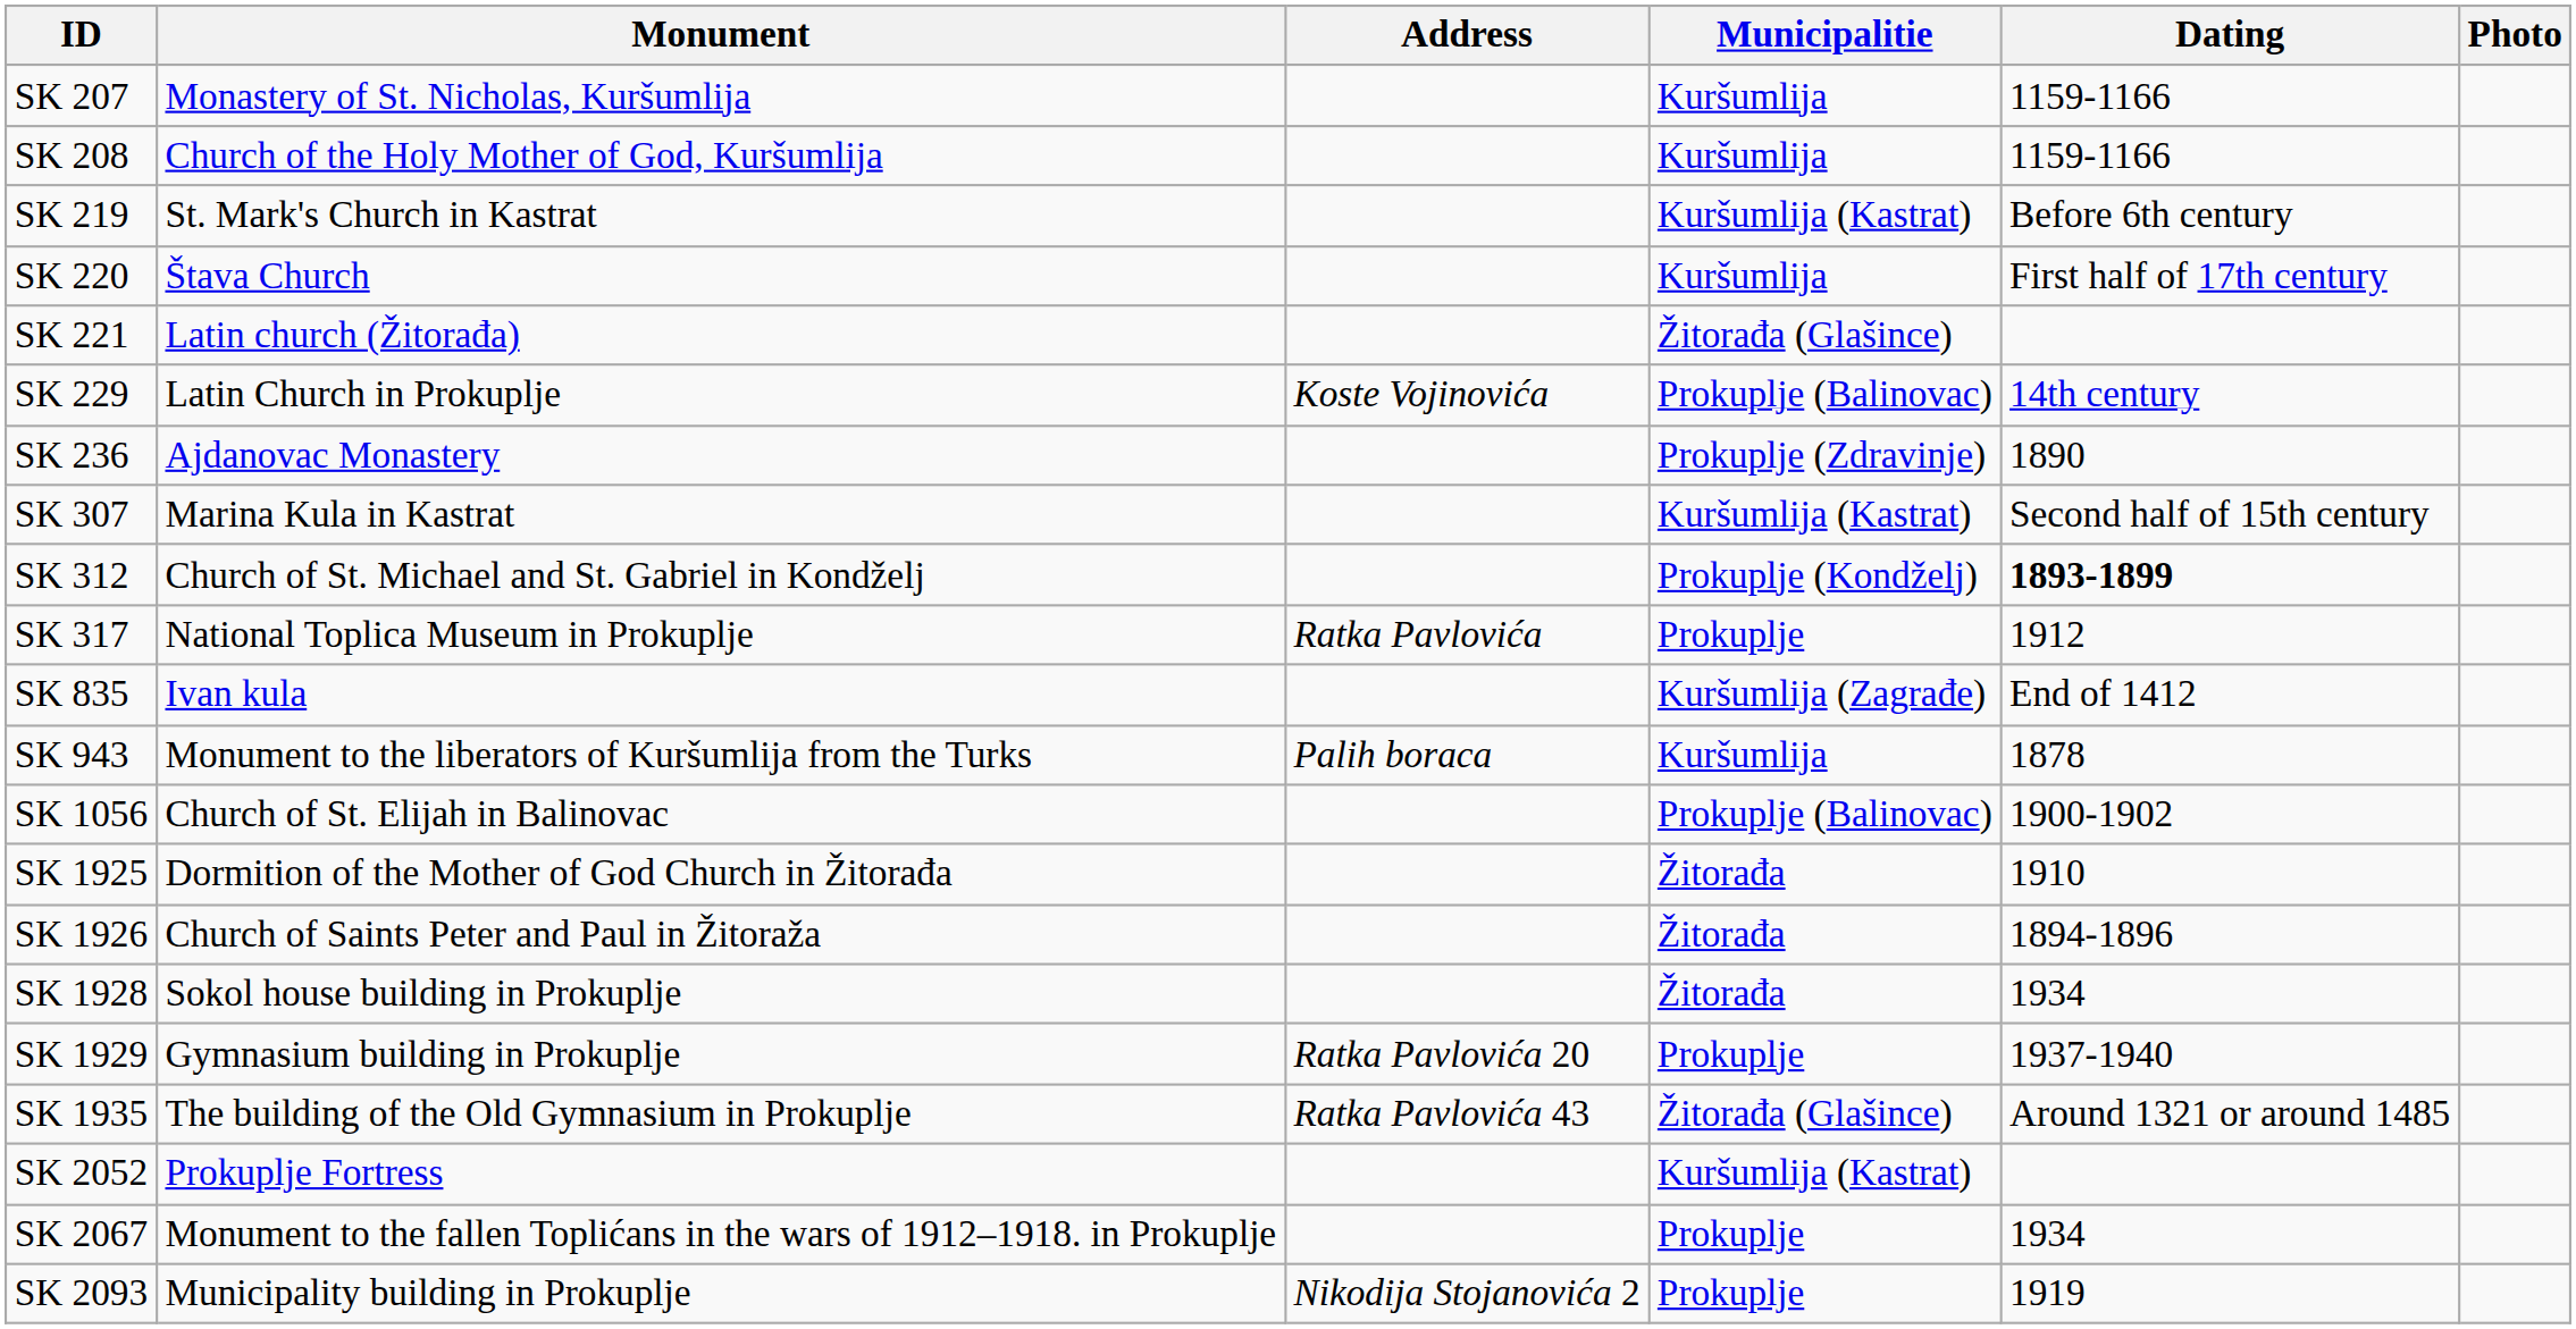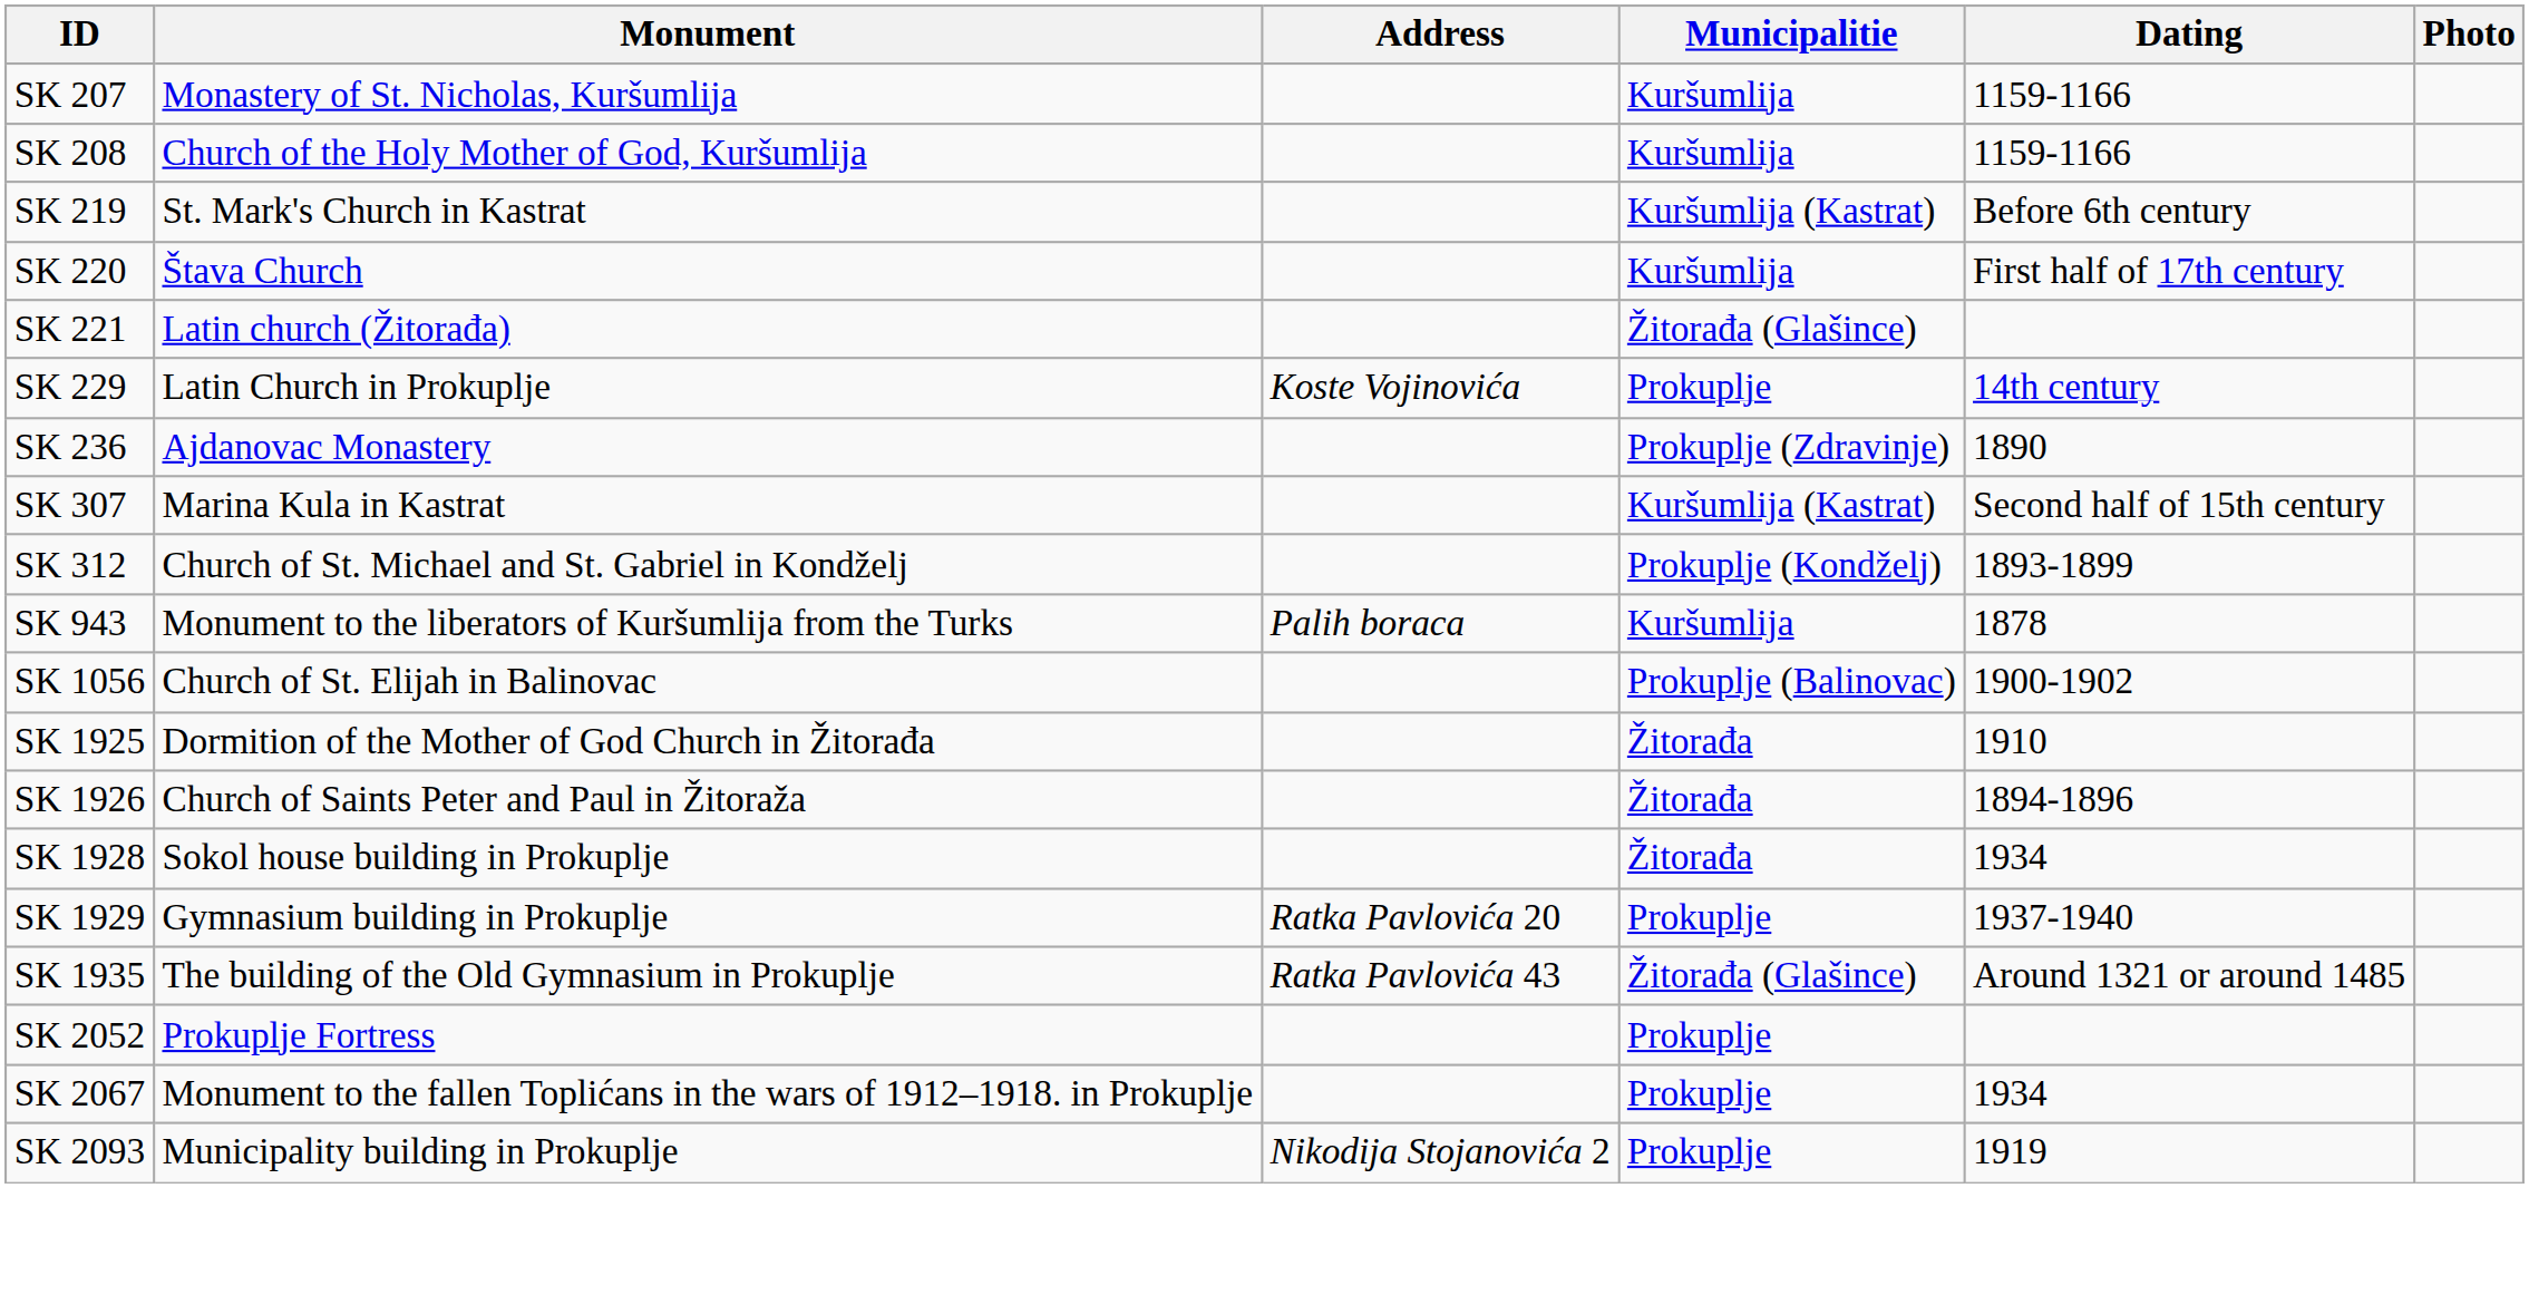 <table class="wikitable sortable">
 <tr>
 <th>ID</th>
 <th>Monument</th>
 <th>Address</th>
 <th><a href='#'>Municipalitie</a></th>
 <th>Dating</th>
 <th>Photo</th>
 </tr>
 <tr>
 <td>SK 207</td>
 <td><a href='#'>Monastery of St. Nicholas, Kuršumlija</a></td>
 <td></td>
 <td><a href='#'>Kuršumlija</a></td>
 <td align="left">1159-1166</td>
 <td></td>
 </tr>
 <tr>
 <td>SK 208</td>
 <td><a href='#'>Church of the Holy Mother of God, Kuršumlija</a></td>
 <td></td>
 <td><a href='#'>Kuršumlija</a></td>
 <td align="left">1159-1166</td>
 <td></td>
 </tr>
 <tr>
 <td>SK 219</td>
 <td>St. Mark's Church in Kastrat</td>
 <td></td>
 <td><a href='#'>Kuršumlija</a> (<a href='#'>Kastrat</a>)</td>
 <td align="left">Before 6th century</td>
 <td></td>
 </tr>
 <tr>
 <td>SK 220</td>
 <td><a href='#'>Štava Church</a></td>
 <td></td>
 <td><a href='#'>Kuršumlija</a></td>
 <td align="left">First half of <a href='#'>17th century</a></td>
 <td></td>
 </tr>
 <tr>
 <td>SK 221</td>
 <td><a href='#'>Latin church (Žitorađa)</a></td>
 <td></td>
 <td><a href='#'>Žitorađa</a> (<a href='#'>Glašince</a>)</td>
 <td align="left"></td>
 <td></td>
 </tr>
 <tr>
 <td>SK 229</td>
 <td>Latin Church in Prokuplje</td>
 <td><em>Koste Vojinovića</em> </td>
-<td><a href='#'>Prokuplje</a> (<a href='#'>Balinovac</a>)</td>
+<td><a href='#'>Prokuplje</a></td>
 <td align="left"><a href='#'>14th century</a></td>
 <td></td>
 </tr>
 <tr>
 <td>SK 236</td>
 <td><a href='#'>Ajdanovac Monastery</a></td>
 <td></td>
 <td><a href='#'>Prokuplje</a> (<a href='#'>Zdravinje</a>)</td>
 <td align="left">1890</td>
 <td></td>
 </tr>
 <tr>
 <td>SK 307</td>
 <td>Marina Kula in Kastrat</td>
 <td></td>
 <td><a href='#'>Kuršumlija</a> (<a href='#'>Kastrat</a>)</td>
 <td align="left">Second half of 15th century</td>
 <td></td>
 </tr>
 <tr>
 <td>SK 312</td>
 <td>Church of St. Michael and St. Gabriel in Kondželj</td>
 <td></td>
 <td><a href='#'>Prokuplje</a> (<a href='#'>Kondželj</a>)</td>
-<td align="left"><strong>1893-1899</strong></td>
-<td></td>
-</tr>
-<tr>
-<td>SK 317</td>
-<td>National Toplica Museum in Prokuplje</td>
-<td><em>Ratka Pavlovića</em> </td>
-<td><a href='#'>Prokuplje</a></td>
-<td align="left">1912</td>
-<td></td>
-</tr>
-<tr>
-<td>SK 835</td>
-<td><a href='#'>Ivan kula</a></td>
-<td></td>
-<td><a href='#'>Kuršumlija</a> (<a href='#'>Zagrađe</a>)</td>
-<td align="left">End of 1412</td>
+<td align="left">1893-1899</td>
 <td></td>
 </tr>
 <tr>
 <td>SK 943</td>
 <td>Monument to the liberators of Kuršumlija from the Turks</td>
 <td><em>Palih boraca</em> </td>
 <td><a href='#'>Kuršumlija</a></td>
 <td align="left">1878</td>
 <td></td>
 </tr>
 <tr>
 <td>SK 1056</td>
 <td>Church of St. Elijah in Balinovac</td>
 <td></td>
 <td><a href='#'>Prokuplje</a> (<a href='#'>Balinovac</a>)</td>
 <td align="left">1900-1902</td>
 <td></td>
 </tr>
 <tr>
 <td>SK 1925</td>
 <td>Dormition of the Mother of God Church in Žitorađa</td>
 <td></td>
 <td><a href='#'>Žitorađa</a></td>
 <td align="left">1910</td>
 <td></td>
 </tr>
 <tr>
 <td>SK 1926</td>
 <td>Church of Saints Peter and Paul in Žitoraža</td>
 <td></td>
 <td><a href='#'>Žitorađa</a></td>
 <td align="left">1894-1896</td>
 <td></td>
 </tr>
 <tr>
 <td>SK 1928</td>
 <td>Sokol house building in Prokuplje</td>
 <td></td>
 <td><a href='#'>Žitorađa</a></td>
 <td align="left">1934</td>
 <td></td>
 </tr>
 <tr>
 <td>SK 1929</td>
 <td>Gymnasium building in Prokuplje</td>
 <td><em>Ratka Pavlovića</em> 20 </td>
 <td><a href='#'>Prokuplje</a></td>
 <td align="left">1937-1940</td>
 <td></td>
 </tr>
 <tr>
 <td>SK 1935</td>
 <td>The building of the Old Gymnasium in Prokuplje</td>
 <td><em>Ratka Pavlovića</em> 43 </td>
 <td><a href='#'>Žitorađa</a> (<a href='#'>Glašince</a>)</td>
 <td align="left">Around 1321 or around 1485</td>
 <td></td>
 </tr>
 <tr>
 <td>SK 2052</td>
 <td><a href='#'>Prokuplje Fortress</a></td>
 <td></td>
-<td><a href='#'>Kuršumlija</a> (<a href='#'>Kastrat</a>)</td>
+<td><a href='#'>Prokuplje</a></td>
 <td align="left"></td>
 <td></td>
 </tr>
 <tr>
 <td>SK 2067</td>
 <td>Monument to the fallen Toplićans in the wars of 1912–1918. in Prokuplje</td>
 <td></td>
 <td><a href='#'>Prokuplje</a></td>
 <td align="left">1934</td>
 <td></td>
 </tr>
 <tr>
 <td>SK 2093</td>
 <td>Municipality building in Prokuplje</td>
 <td><em>Nikodija Stojanovića</em> 2 </td>
 <td><a href='#'>Prokuplje</a></td>
 <td align="left">1919</td>
 <td></td>
 </tr>
 </table>
